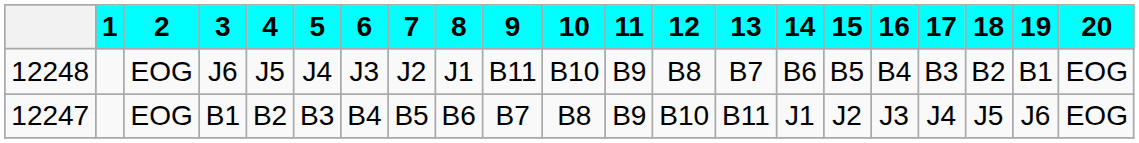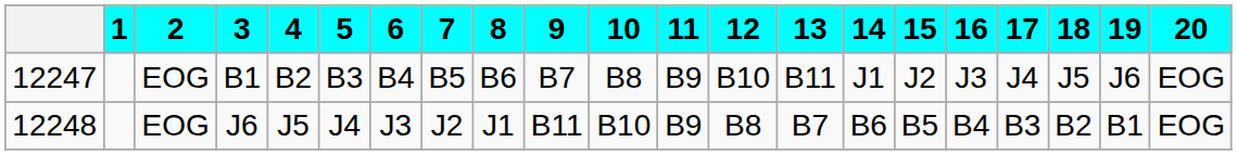 <table class="wikitable plainrowheaders unsortable" style="text-align:center">
 <tr>
 <th></th>
 <th rowspan="1" scope="col" style="background:aqua;">1</th>
 <th rowspan="1" scope="col" style="background:aqua;">2</th>
 <th rowspan="1" scope="col" style="background:aqua;">3</th>
 <th rowspan="1" scope="col" style="background:aqua;">4</th>
 <th rowspan="1" scope="col" style="background:aqua;">5</th>
 <th rowspan="1" scope="col" style="background:aqua;">6</th>
 <th rowspan="1" scope="col" style="background:aqua;">7</th>
 <th rowspan="1" scope="col" style="background:aqua;">8</th>
 <th rowspan="1" scope="col" style="background:aqua;">9</th>
 <th rowspan="1" scope="col" style="background:aqua;">10</th>
 <th rowspan="1" scope="col" style="background:aqua;">11</th>
 <th rowspan="1" scope="col" style="background:aqua;">12</th>
 <th rowspan="1" scope="col" style="background:aqua;">13</th>
 <th rowspan="1" scope="col" style="background:aqua;">14</th>
 <th rowspan="1" scope="col" style="background:aqua;">15</th>
 <th rowspan="1" scope="col" style="background:aqua;">16</th>
 <th rowspan="1" scope="col" style="background:aqua;">17</th>
 <th rowspan="1" scope="col" style="background:aqua;">18</th>
 <th rowspan="1" scope="col" style="background:aqua;">19</th>
 <th rowspan="1" scope="col" style="background:aqua;">20</th>
 </tr>
 <tr>
+<td>12247</td>
+<td></td>
+<td>EOG</td>
+<td>B1</td>
+<td>B2</td>
+<td>B3</td>
+<td>B4</td>
+<td>B5</td>
+<td>B6</td>
+<td>B7</td>
+<td>B8</td>
+<td>B9</td>
+<td>B10</td>
+<td>B11</td>
+<td>J1</td>
+<td>J2</td>
+<td>J3</td>
+<td>J4</td>
+<td>J5</td>
+<td>J6</td>
+<td>EOG</td>
+</tr>
+<tr>
 <td>12248</td>
 <td></td>
 <td>EOG</td>
 <td>J6</td>
 <td>J5</td>
 <td>J4</td>
 <td>J3</td>
 <td>J2</td>
 <td>J1</td>
 <td>B11</td>
 <td>B10</td>
 <td>B9</td>
 <td>B8</td>
 <td>B7</td>
 <td>B6</td>
 <td>B5</td>
 <td>B4</td>
 <td>B3</td>
 <td>B2</td>
 <td>B1</td>
 <td>EOG</td>
 </tr>
-<tr>
-<td>12247</td>
-<td></td>
-<td>EOG</td>
-<td>B1</td>
-<td>B2</td>
-<td>B3</td>
-<td>B4</td>
-<td>B5</td>
-<td>B6</td>
-<td>B7</td>
-<td>B8</td>
-<td>B9</td>
-<td>B10</td>
-<td>B11</td>
-<td>J1</td>
-<td>J2</td>
-<td>J3</td>
-<td>J4</td>
-<td>J5</td>
-<td>J6</td>
-<td>EOG</td>
-</tr>
 </table>
